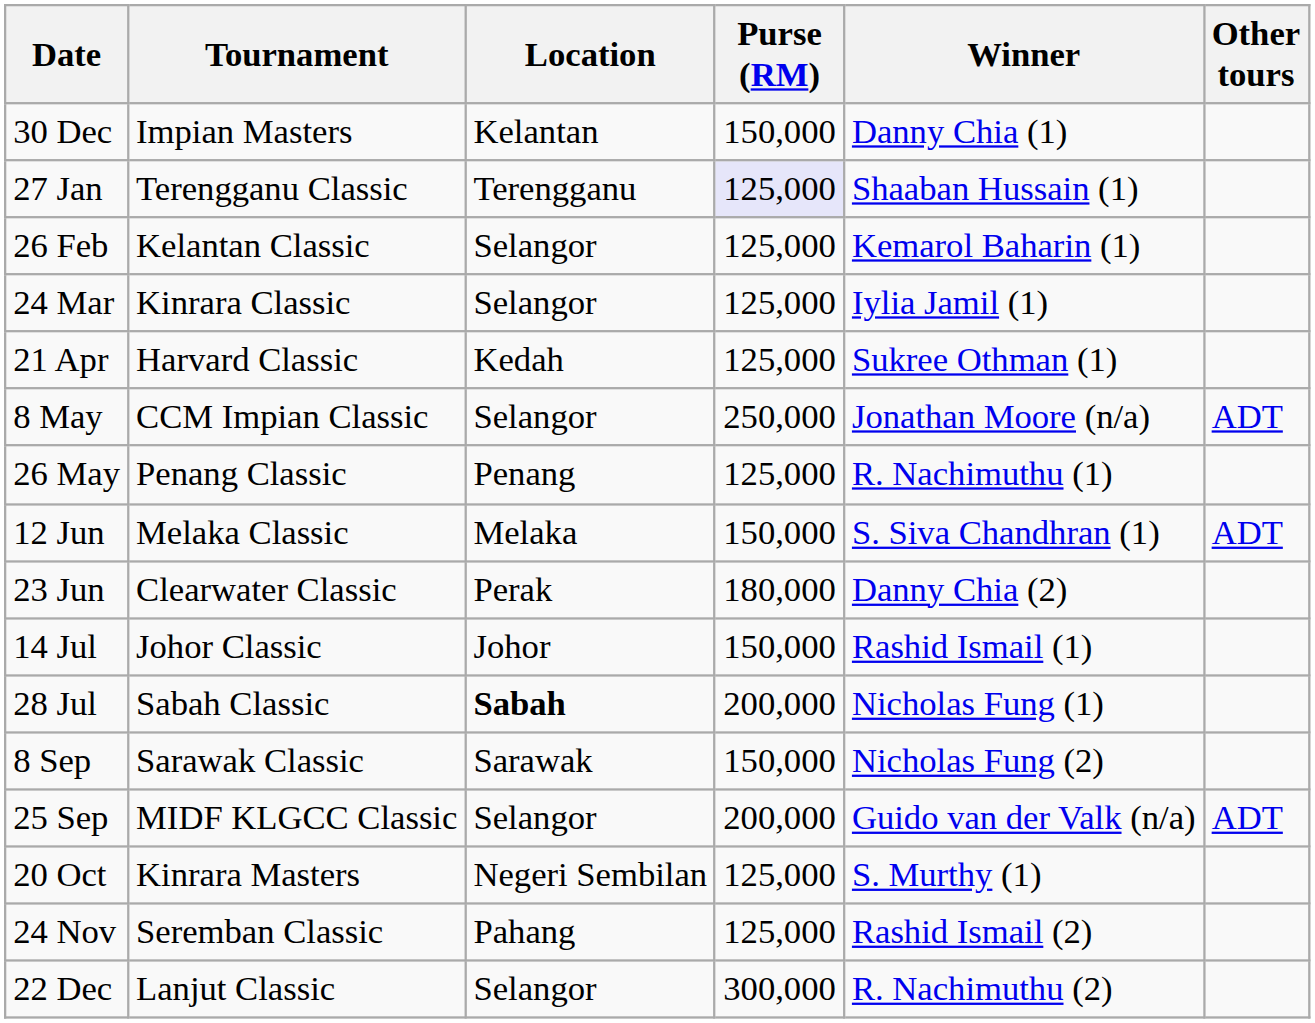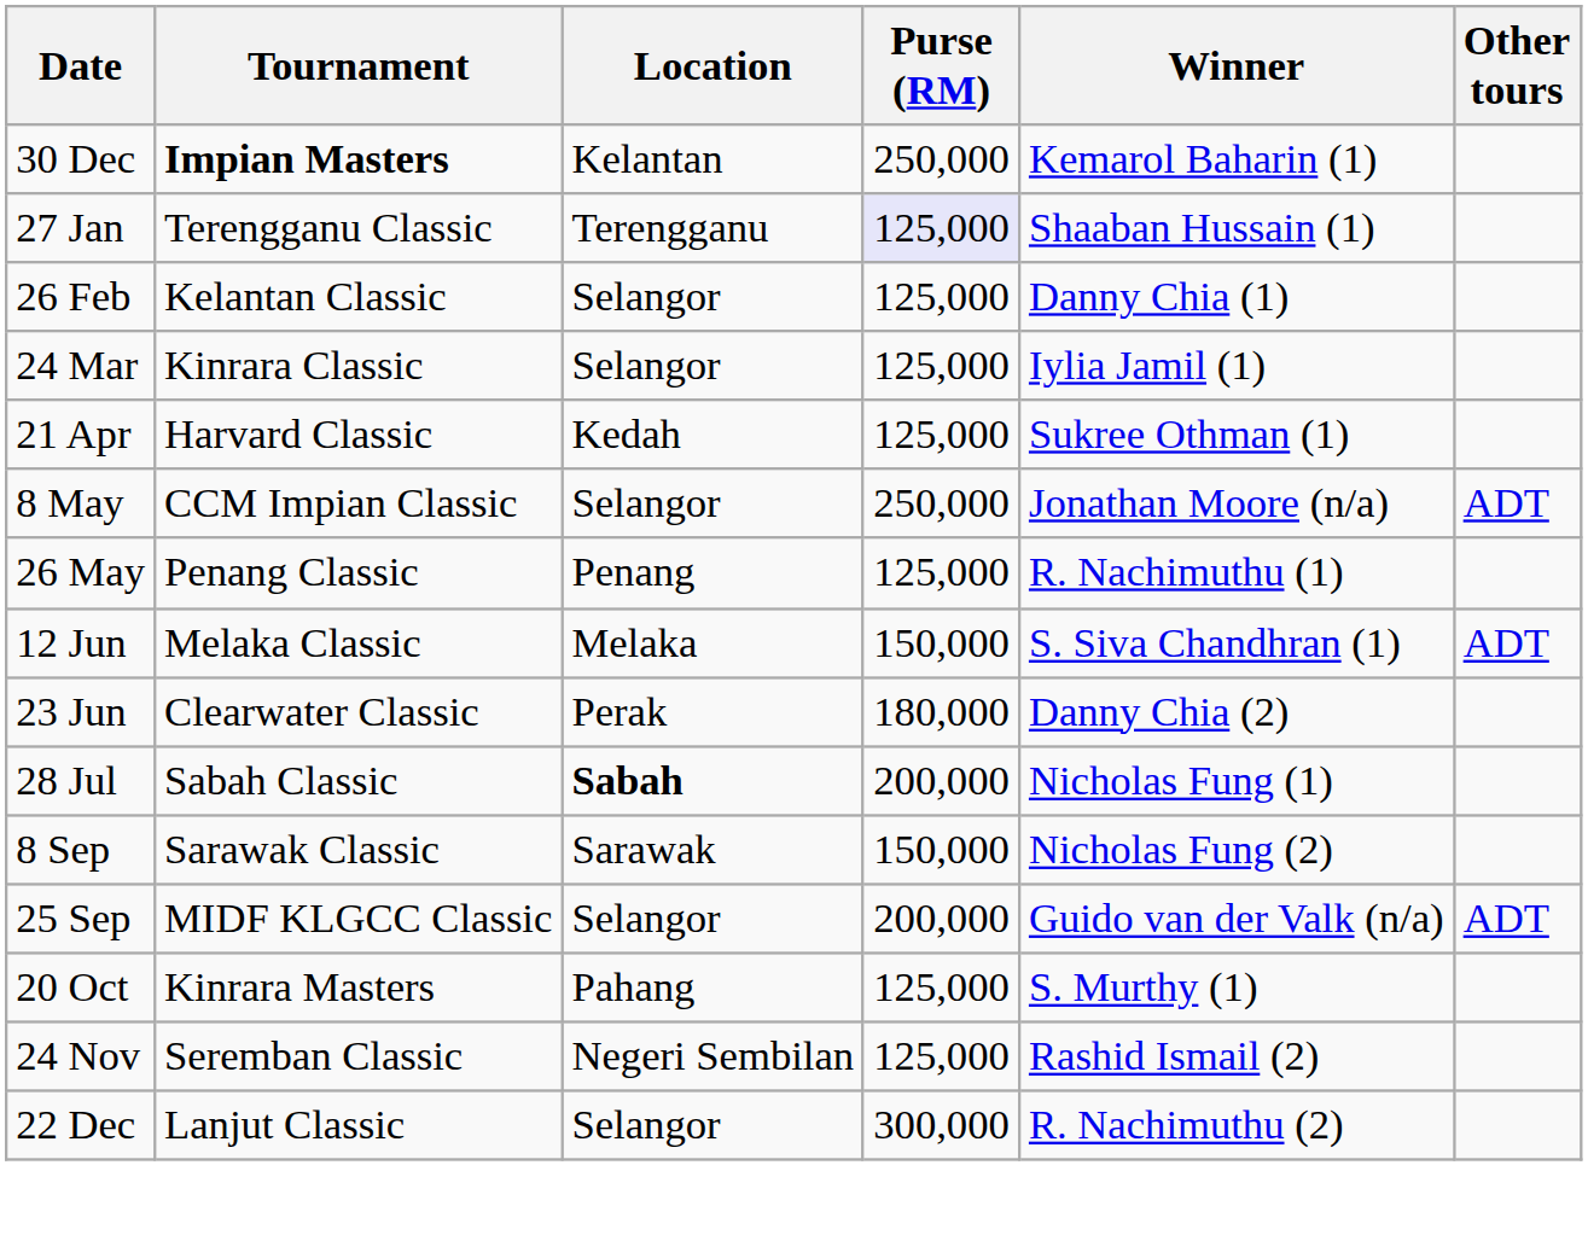 <table class="wikitable" style="font-size:95%">
 <tr>
 <th>Date</th>
 <th>Tournament</th>
 <th>Location</th>
 <th>Purse<br>(<a href='#'>RM</a>)</th>
 <th>Winner</th>
 <th>Other<br>tours</th>
 </tr>
 <tr>
 <td>30 Dec</td>
-<td>Impian Masters</td>
+<td><strong>Impian Masters</strong></td>
 <td>Kelantan</td>
-<td align=right>150,000</td>
-<td> <a href='#'>Danny Chia</a> (1)</td>
+<td align=right>250,000</td>
+<td> <a href='#'>Kemarol Baharin</a> (1)</td>
 <td></td>
 </tr>
 <tr>
 <td>27 Jan</td>
 <td>Terengganu Classic</td>
 <td>Terengganu</td>
 <td align=right style="background: lavender;">125,000</td>
 <td> <a href='#'>Shaaban Hussain</a> (1)</td>
 <td></td>
 </tr>
 <tr>
 <td>26 Feb</td>
 <td>Kelantan Classic</td>
 <td>Selangor</td>
 <td align=right>125,000</td>
-<td> <a href='#'>Kemarol Baharin</a> (1)</td>
+<td> <a href='#'>Danny Chia</a> (1)</td>
 <td></td>
 </tr>
 <tr>
 <td>24 Mar</td>
 <td>Kinrara Classic</td>
 <td>Selangor</td>
 <td align=right>125,000</td>
 <td> <a href='#'>Iylia Jamil</a> (1)</td>
 <td></td>
 </tr>
 <tr>
 <td>21 Apr</td>
 <td>Harvard Classic</td>
 <td>Kedah</td>
 <td align=right>125,000</td>
 <td> <a href='#'>Sukree Othman</a> (1)</td>
 <td></td>
 </tr>
 <tr>
 <td>8 May</td>
 <td>CCM Impian Classic</td>
 <td>Selangor</td>
 <td align=right>250,000</td>
 <td> <a href='#'>Jonathan Moore</a> (n/a)</td>
 <td><a href='#'>ADT</a></td>
 </tr>
 <tr>
 <td>26 May</td>
 <td>Penang Classic</td>
 <td>Penang</td>
 <td align=right>125,000</td>
 <td> <a href='#'>R. Nachimuthu</a> (1)</td>
 <td></td>
 </tr>
 <tr>
 <td>12 Jun</td>
 <td>Melaka Classic</td>
 <td>Melaka</td>
 <td align=right>150,000</td>
 <td> <a href='#'>S. Siva Chandhran</a> (1)</td>
 <td><a href='#'>ADT</a></td>
 </tr>
 <tr>
 <td>23 Jun</td>
 <td>Clearwater Classic</td>
 <td>Perak</td>
 <td align=right>180,000</td>
 <td> <a href='#'>Danny Chia</a> (2)</td>
 <td></td>
 </tr>
 <tr>
-<td>14 Jul</td>
-<td>Johor Classic</td>
-<td>Johor</td>
-<td align=right>150,000</td>
-<td> <a href='#'>Rashid Ismail</a> (1)</td>
-<td></td>
-</tr>
-<tr>
 <td>28 Jul</td>
 <td>Sabah Classic</td>
 <td><strong>Sabah</strong></td>
 <td align=right>200,000</td>
 <td> <a href='#'>Nicholas Fung</a> (1)</td>
 <td></td>
 </tr>
 <tr>
 <td>8 Sep</td>
 <td>Sarawak Classic</td>
 <td>Sarawak</td>
 <td align=right>150,000</td>
 <td> <a href='#'>Nicholas Fung</a> (2)</td>
 <td></td>
 </tr>
 <tr>
 <td>25 Sep</td>
 <td>MIDF KLGCC Classic</td>
 <td>Selangor</td>
 <td align=right>200,000</td>
 <td> <a href='#'>Guido van der Valk</a> (n/a)</td>
 <td><a href='#'>ADT</a></td>
 </tr>
 <tr>
 <td>20 Oct</td>
 <td>Kinrara Masters</td>
-<td>Negeri Sembilan</td>
+<td>Pahang</td>
 <td align=right>125,000</td>
 <td> <a href='#'>S. Murthy</a> (1)</td>
 <td></td>
 </tr>
 <tr>
 <td>24 Nov</td>
 <td>Seremban Classic</td>
-<td>Pahang</td>
+<td>Negeri Sembilan</td>
 <td align=right>125,000</td>
 <td> <a href='#'>Rashid Ismail</a> (2)</td>
 <td></td>
 </tr>
 <tr>
 <td>22 Dec</td>
 <td>Lanjut Classic</td>
 <td>Selangor</td>
 <td align=right>300,000</td>
 <td> <a href='#'>R. Nachimuthu</a> (2)</td>
 <td></td>
 </tr>
 </table>
